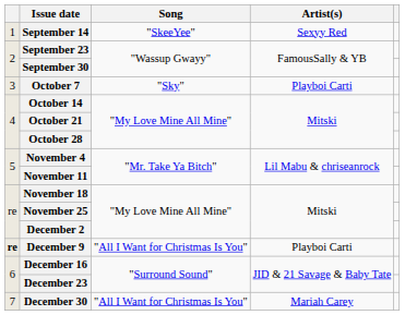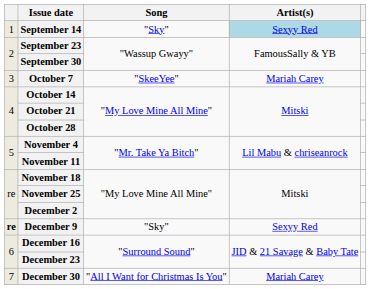 <table class="wikitable sortable plainrowheaders" style="text-align: center">
 <tr>
 <th width="1"></th>
 <th scope="col">Issue date</th>
 <th>Song</th>
 <th>Artist(s)</th>
 <th></th>
 </tr>
 <tr>
 <td bgcolor=#EDEAE0 align="center">1</td>
 <th scope="row">September 14</th>
-<td>"<a href='#'>SkeeYee</a>"</td>
-<td><a href='#'>Sexyy Red</a></td>
+<td>"<a href='#'>Sky</a>"</td>
+<td style="background: lightblue;"><a href='#'>Sexyy Red</a></td>
 <td></td>
 </tr>
 <tr>
 <td rowspan=2 bgcolor=#EDEAE0 align="center">2</td>
 <th scope="row">September 23</th>
 <td rowspan=2>"Wassup Gwayy"</td>
 <td rowspan=2>FamousSally & YB</td>
 <td></td>
 </tr>
 <tr>
 <th scope="row">September 30</th>
 <td></td>
 </tr>
 <tr>
 <td bgcolor=#EDEAE0 align="center">3</td>
 <th scope="row">October 7</th>
-<td>"<a href='#'>Sky</a>"</td>
-<td><a href='#'>Playboi Carti</a></td>
+<td>"<a href='#'>SkeeYee</a>"</td>
+<td><a href='#'>Mariah Carey</a></td>
 <td></td>
 </tr>
 <tr>
 <td rowspan=3 bgcolor=#EDEAE0 align="center">4</td>
 <th scope="row">October 14</th>
 <td rowspan=3>"<a href='#'>My Love Mine All Mine</a>"</td>
 <td rowspan=3><a href='#'>Mitski</a></td>
 <td></td>
 </tr>
 <tr>
 <th scope="row">October 21</th>
 <td></td>
 </tr>
 <tr>
 <th scope="row">October 28</th>
 <td></td>
 </tr>
 <tr>
 <td rowspan=2 bgcolor=#EDEAE0 align="center">5</td>
 <th scope="row">November 4</th>
 <td rowspan=2>"<a href='#'>Mr. Take Ya Bitch</a>"</td>
 <td rowspan=2><a href='#'>Lil Mabu</a> & <a href='#'>chriseanrock</a></td>
 <td></td>
 </tr>
 <tr>
 <th scope="row">November 11</th>
 <td></td>
 </tr>
 <tr>
 <td rowspan="3" bgcolor="#EDEAE0" align="center">re</td>
 <th scope="row">November 18</th>
 <td rowspan="3">"My Love Mine All Mine"</td>
 <td rowspan="3">Mitski</td>
 <td></td>
 </tr>
 <tr>
 <th scope="row">November 25</th>
 <td></td>
 </tr>
 <tr>
 <th scope="row">December 2</th>
 <td></td>
 </tr>
 <tr>
 <td bgcolor=#EDEAE0 align="center"><strong>re</strong></td>
 <th scope="row">December 9</th>
-<td>"<a href='#'>All I Want for Christmas Is You</a>"</td>
-<td>Playboi Carti</td>
+<td>"Sky"</td>
+<td><a href='#'>Sexyy Red</a></td>
 <td></td>
 </tr>
 <tr>
 <td rowspan="2" bgcolor="#EDEAE0" align="center">6</td>
 <th scope="row">December 16</th>
 <td rowspan="2">"<a href='#'>Surround Sound</a>"</td>
 <td rowspan="2"><a href='#'>JID</a> & <a href='#'>21 Savage</a> & <a href='#'>Baby Tate</a></td>
 <td></td>
 </tr>
 <tr>
 <th scope="row">December 23</th>
 <td></td>
 </tr>
 <tr>
 <td bgcolor=#EDEAE0 align="center">7</td>
 <th scope="row">December 30</th>
 <td>"<a href='#'>All I Want for Christmas Is You</a>"</td>
 <td><a href='#'>Mariah Carey</a></td>
 <td></td>
 </tr>
 </table>
